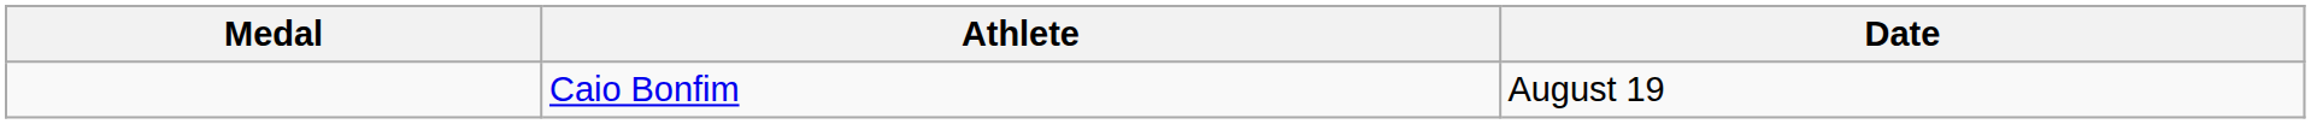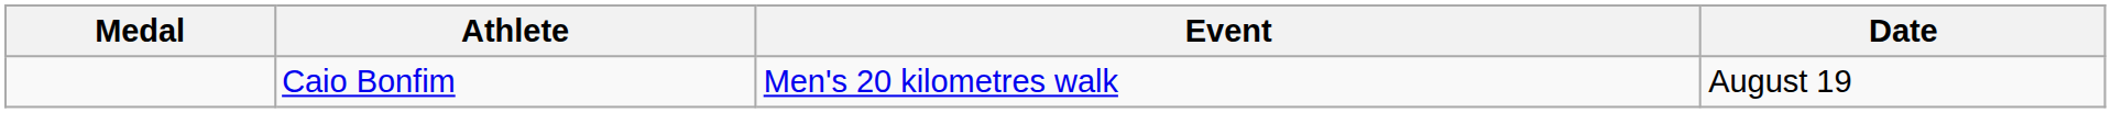 <table class="wikitable" style="font-size:90%" width=60%>
 <tr>
 <th>Medal</th>
 <th>Athlete</th>
+<th>Event</th>
 <th>Date</th>
 </tr>
 <tr>
 <td></td>
 <td><a href='#'>Caio Bonfim</a></td>
+<td><a href='#'>Men's 20 kilometres walk</a></td>
 <td>August 19</td>
 </tr>
 </table>
